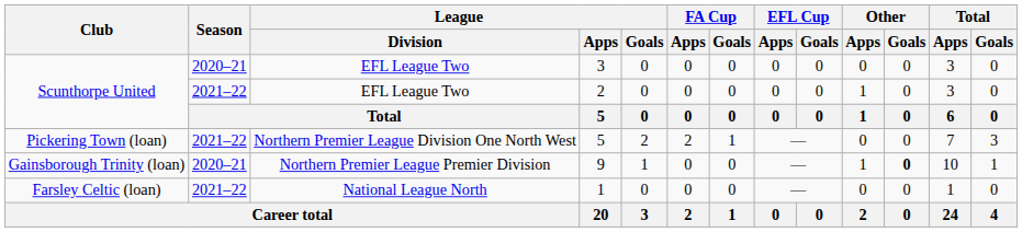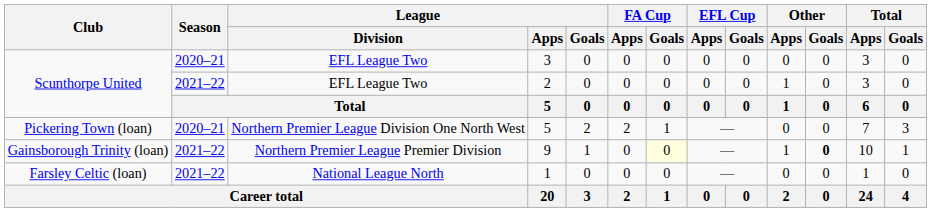 <table class="wikitable" style="text-align: center">
 <tr>
 <th rowspan="2">Club</th>
 <th rowspan="2">Season</th>
 <th colspan="3">League</th>
 <th colspan="2"><a href='#'>FA Cup</a></th>
 <th colspan="2"><a href='#'>EFL Cup</a></th>
 <th colspan="2">Other</th>
 <th colspan="2">Total</th>
 </tr>
 <tr>
 <th>Division</th>
 <th>Apps</th>
 <th>Goals</th>
 <th>Apps</th>
 <th>Goals</th>
 <th>Apps</th>
 <th>Goals</th>
 <th>Apps</th>
 <th>Goals</th>
 <th>Apps</th>
 <th>Goals</th>
 </tr>
 <tr>
 <td rowspan="3"><a href='#'>Scunthorpe United</a></td>
 <td><a href='#'>2020–21</a></td>
 <td><a href='#'>EFL League Two</a></td>
 <td>3</td>
 <td>0</td>
 <td>0</td>
 <td>0</td>
 <td>0</td>
 <td>0</td>
 <td>0</td>
 <td>0</td>
 <td>3</td>
 <td>0</td>
 </tr>
 <tr>
 <td><a href='#'>2021–22</a></td>
 <td>EFL League Two</td>
 <td>2</td>
 <td>0</td>
 <td>0</td>
 <td>0</td>
 <td>0</td>
 <td>0</td>
 <td>1</td>
 <td>0</td>
 <td>3</td>
 <td>0</td>
 </tr>
 <tr>
 <th colspan="2">Total</th>
 <th>5</th>
 <th>0</th>
 <th>0</th>
 <th>0</th>
 <th>0</th>
 <th>0</th>
 <th>1</th>
 <th>0</th>
 <th>6</th>
 <th>0</th>
 </tr>
 <tr>
 <td><a href='#'>Pickering Town</a> (loan)</td>
-<td><a href='#'>2021–22</a></td>
+<td><a href='#'>2020–21</a></td>
 <td><a href='#'>Northern Premier League</a> Division One North West</td>
 <td>5</td>
 <td>2</td>
 <td>2</td>
 <td>1</td>
 <td colspan="2">—</td>
 <td>0</td>
 <td>0</td>
 <td>7</td>
 <td>3</td>
 </tr>
 <tr>
 <td><a href='#'>Gainsborough Trinity</a> (loan)</td>
-<td><a href='#'>2020–21</a></td>
+<td><a href='#'>2021–22</a></td>
 <td><a href='#'>Northern Premier League</a> Premier Division</td>
 <td>9</td>
 <td>1</td>
 <td>0</td>
-<td>0</td>
+<td style="background: lightyellow;">0</td>
 <td colspan="2">—</td>
 <td>1</td>
 <td><strong>0</strong></td>
 <td>10</td>
 <td>1</td>
 </tr>
 <tr>
 <td><a href='#'>Farsley Celtic</a> (loan)</td>
 <td><a href='#'>2021–22</a></td>
 <td><a href='#'>National League North</a></td>
 <td>1</td>
 <td>0</td>
 <td>0</td>
 <td>0</td>
 <td colspan="2">—</td>
 <td>0</td>
 <td>0</td>
 <td>1</td>
 <td>0</td>
 </tr>
 <tr>
 <th colspan="3">Career total</th>
 <th>20</th>
 <th>3</th>
 <th>2</th>
 <th>1</th>
 <th>0</th>
 <th>0</th>
 <th>2</th>
 <th>0</th>
 <th>24</th>
 <th>4</th>
 </tr>
 </table>
